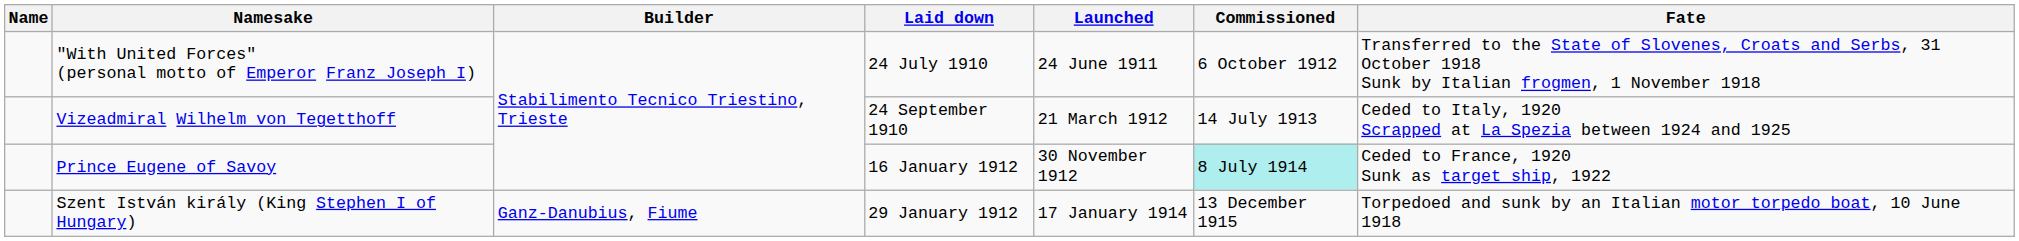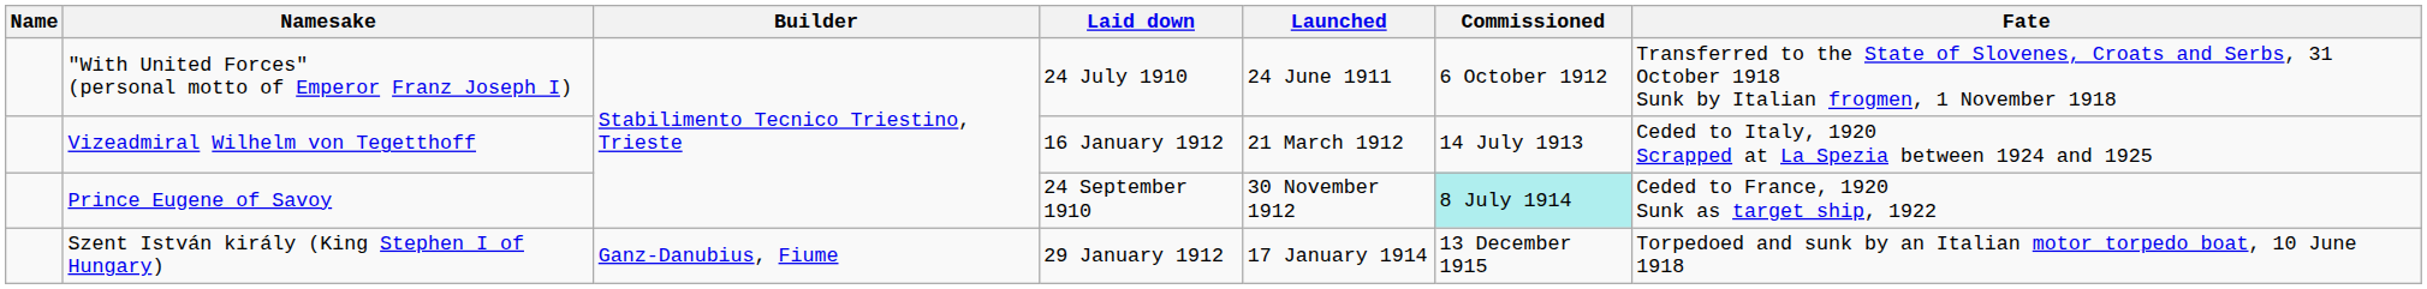 <table class="wikitable plainrowheaders">
 <tr>
 <th scope="col">Name</th>
 <th scope="col">Namesake</th>
 <th scope="col">Builder</th>
 <th scope="col"><a href='#'>Laid down</a></th>
 <th scope="col"><a href='#'>Launched</a></th>
 <th scope="col">Commissioned</th>
 <th scope="col">Fate</th>
 </tr>
 <tr>
 <td></td>
 <td>"With United Forces"<br>(personal motto of <a href='#'>Emperor</a> <a href='#'>Franz Joseph I</a>)</td>
 <td rowspan=3><a href='#'>Stabilimento Tecnico Triestino</a>, <a href='#'>Trieste</a></td>
 <td>24 July 1910</td>
 <td>24 June 1911</td>
 <td>6 October 1912</td>
 <td>Transferred to the <a href='#'>State of Slovenes, Croats and Serbs</a>, 31 October 1918<br>Sunk by Italian <a href='#'>frogmen</a>, 1 November 1918</td>
 </tr>
 <tr>
 <td></td>
 <td><a href='#'>Vizeadmiral</a> <a href='#'>Wilhelm von Tegetthoff</a></td>
-<td>24 September 1910</td>
+<td>16 January 1912</td>
 <td>21 March 1912</td>
 <td>14 July 1913</td>
 <td>Ceded to Italy, 1920<br><a href='#'>Scrapped</a> at <a href='#'>La Spezia</a> between 1924 and 1925</td>
 </tr>
 <tr>
 <td></td>
 <td><a href='#'>Prince Eugene of Savoy</a></td>
-<td>16 January 1912</td>
+<td>24 September 1910</td>
 <td>30 November 1912</td>
 <td style="background: paleturquoise;">8 July 1914</td>
 <td>Ceded to France, 1920<br>Sunk as <a href='#'>target ship</a>, 1922</td>
 </tr>
 <tr>
 <td></td>
 <td>Szent István király (King <a href='#'>Stephen&nbsp;I of Hungary</a>)</td>
 <td><a href='#'>Ganz-Danubius</a>, <a href='#'>Fiume</a></td>
 <td>29 January 1912</td>
 <td>17 January 1914</td>
 <td>13 December 1915</td>
 <td>Torpedoed and sunk by an Italian <a href='#'>motor torpedo boat</a>, 10 June 1918</td>
 </tr>
 </table>
